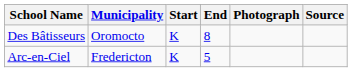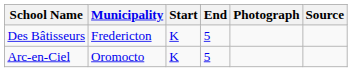 <table class="wikitable sortable">
 <tr>
 <th>School Name</th>
 <th><a href='#'>Municipality</a></th>
 <th>Start</th>
 <th>End</th>
 <th>Photograph</th>
 <th>Source</th>
 </tr>
 <tr>
 <td><a href='#'>Des Bâtisseurs</a></td>
-<td><a href='#'>Oromocto</a></td>
-<td><a href='#'>K</a></td>
-<td><a href='#'>8</a></td>
-<td></td>
-<td></td>
-</tr>
-<tr>
-<td><a href='#'>Arc-en-Ciel</a></td>
 <td><a href='#'>Fredericton</a></td>
 <td><a href='#'>K</a></td>
 <td><a href='#'>5</a></td>
 <td></td>
 <td></td>
 </tr>
+<tr>
+<td><a href='#'>Arc-en-Ciel</a></td>
+<td><a href='#'>Oromocto</a></td>
+<td><a href='#'>K</a></td>
+<td><a href='#'>5</a></td>
+<td></td>
+<td></td>
+</tr>
 </table>
